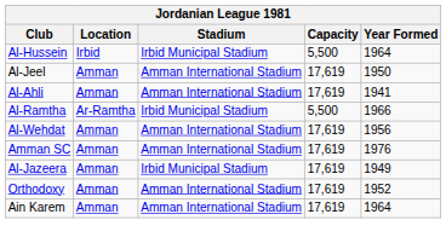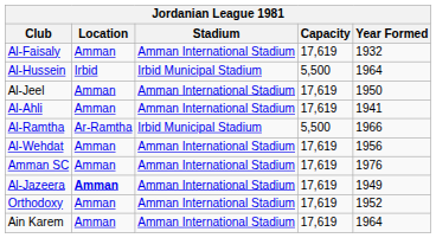 <table class="wikitable">
 <tr>
 <th colspan="5">Jordanian  League 1981</th>
 </tr>
 <tr>
 <th>Club</th>
 <th>Location</th>
 <th>Stadium</th>
 <th>Capacity</th>
 <th>Year Formed</th>
+</tr>
+<tr style="vertical-align:top;">
+<td><a href='#'>Al-Faisaly</a></td>
+<td><a href='#'>Amman</a></td>
+<td><a href='#'>Amman International Stadium</a></td>
+<td>17,619</td>
+<td>1932</td>
 </tr>
 <tr style="vertical-align:top;">
 <td><a href='#'>Al-Hussein</a></td>
 <td><a href='#'>Irbid</a></td>
 <td><a href='#'>Irbid Municipal Stadium</a></td>
 <td>5,500</td>
 <td>1964</td>
 </tr>
 <tr style="vertical-align:top;">
 <td>Al-Jeel</td>
 <td><a href='#'>Amman</a></td>
 <td><a href='#'>Amman International Stadium</a></td>
 <td>17,619</td>
 <td>1950</td>
 </tr>
 <tr style="vertical-align:top;">
 <td><a href='#'>Al-Ahli</a></td>
 <td><a href='#'>Amman</a></td>
 <td><a href='#'>Amman International Stadium</a></td>
 <td>17,619</td>
 <td>1941</td>
 </tr>
 <tr style="vertical-align:top;">
 <td><a href='#'>Al-Ramtha</a></td>
 <td><a href='#'>Ar-Ramtha</a></td>
 <td><a href='#'>Irbid Municipal Stadium</a></td>
 <td>5,500</td>
 <td>1966</td>
 </tr>
 <tr style="vertical-align:top;">
 <td><a href='#'>Al-Wehdat</a></td>
 <td><a href='#'>Amman</a></td>
 <td><a href='#'>Amman International Stadium</a></td>
 <td>17,619</td>
 <td>1956</td>
 </tr>
 <tr style="vertical-align:top;">
 <td><a href='#'>Amman SC</a></td>
 <td><a href='#'>Amman</a></td>
 <td><a href='#'>Amman International Stadium</a></td>
 <td>17,619</td>
 <td>1976</td>
 </tr>
 <tr style="vertical-align:top;">
 <td><a href='#'>Al-Jazeera</a></td>
-<td><a href='#'>Amman</a></td>
-<td><a href='#'>Irbid Municipal Stadium</a></td>
+<td><strong><a href='#'>Amman</a></strong></td>
+<td><a href='#'>Amman International Stadium</a></td>
 <td>17,619</td>
 <td>1949</td>
 </tr>
 <tr style="vertical-align:top;">
 <td><a href='#'>Orthodoxy</a></td>
 <td><a href='#'>Amman</a></td>
 <td><a href='#'>Amman International Stadium</a></td>
 <td>17,619</td>
 <td>1952</td>
 </tr>
 <tr style="vertical-align:top;">
 <td>Ain Karem</td>
 <td><a href='#'>Amman</a></td>
 <td><a href='#'>Amman International Stadium</a></td>
 <td>17,619</td>
 <td>1964</td>
 </tr>
 </table>
